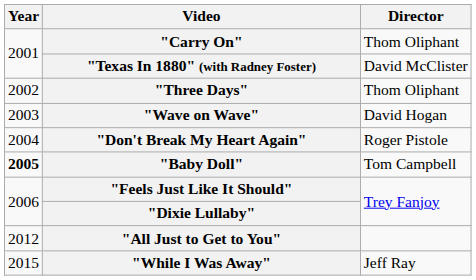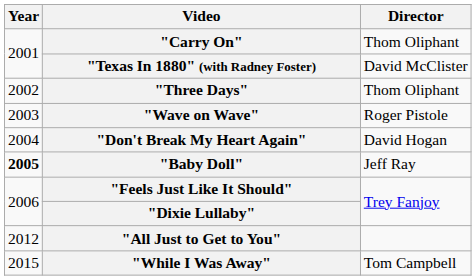 <table class="wikitable plainrowheaders">
 <tr>
 <th>Year</th>
 <th style="width:20em;">Video</th>
 <th>Director</th>
 </tr>
 <tr>
 <td rowspan="2">2001</td>
 <th scope="row">"Carry On"</th>
 <td>Thom Oliphant</td>
 </tr>
 <tr>
 <th scope="row">"Texas In 1880" <small>(with Radney Foster)</small></th>
 <td>David McClister</td>
 </tr>
 <tr>
 <td>2002</td>
 <th scope="row">"Three Days"</th>
 <td>Thom Oliphant</td>
 </tr>
 <tr>
 <td>2003</td>
 <th scope="row">"Wave on Wave"</th>
-<td>David Hogan</td>
+<td>Roger Pistole</td>
 </tr>
 <tr>
 <td>2004</td>
 <th scope="row">"Don't Break My Heart Again"</th>
-<td>Roger Pistole</td>
+<td>David Hogan</td>
 </tr>
 <tr>
 <td><strong>2005</strong></td>
 <th scope="row">"Baby Doll"</th>
-<td>Tom Campbell</td>
+<td>Jeff Ray</td>
 </tr>
 <tr>
 <td rowspan="2">2006</td>
 <th scope="row">"Feels Just Like It Should"</th>
 <td rowspan="2"><a href='#'>Trey Fanjoy</a></td>
 </tr>
 <tr>
 <th scope="row">"Dixie Lullaby"</th>
 </tr>
 <tr>
 <td>2012</td>
 <th scope="row">"All Just to Get to You"</th>
 <td></td>
 </tr>
 <tr>
 <td>2015</td>
 <th scope="row">"While I Was Away"</th>
-<td>Jeff Ray</td>
+<td>Tom Campbell</td>
 </tr>
 </table>
